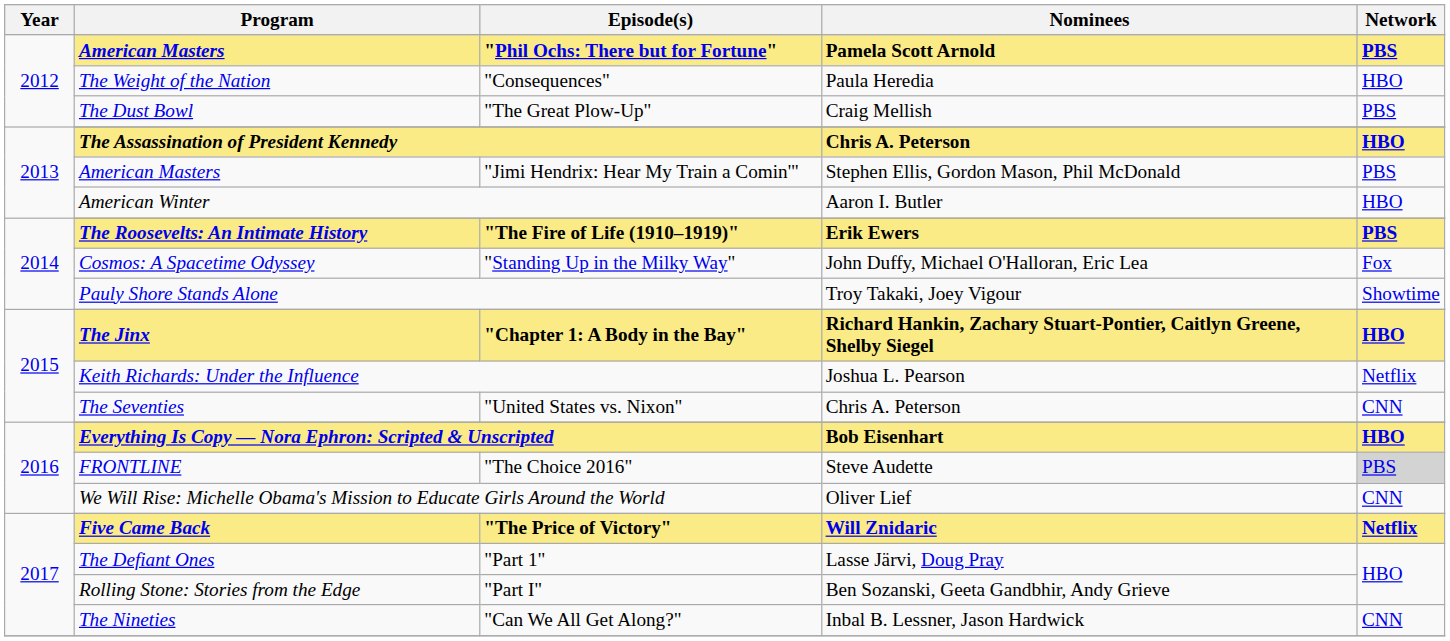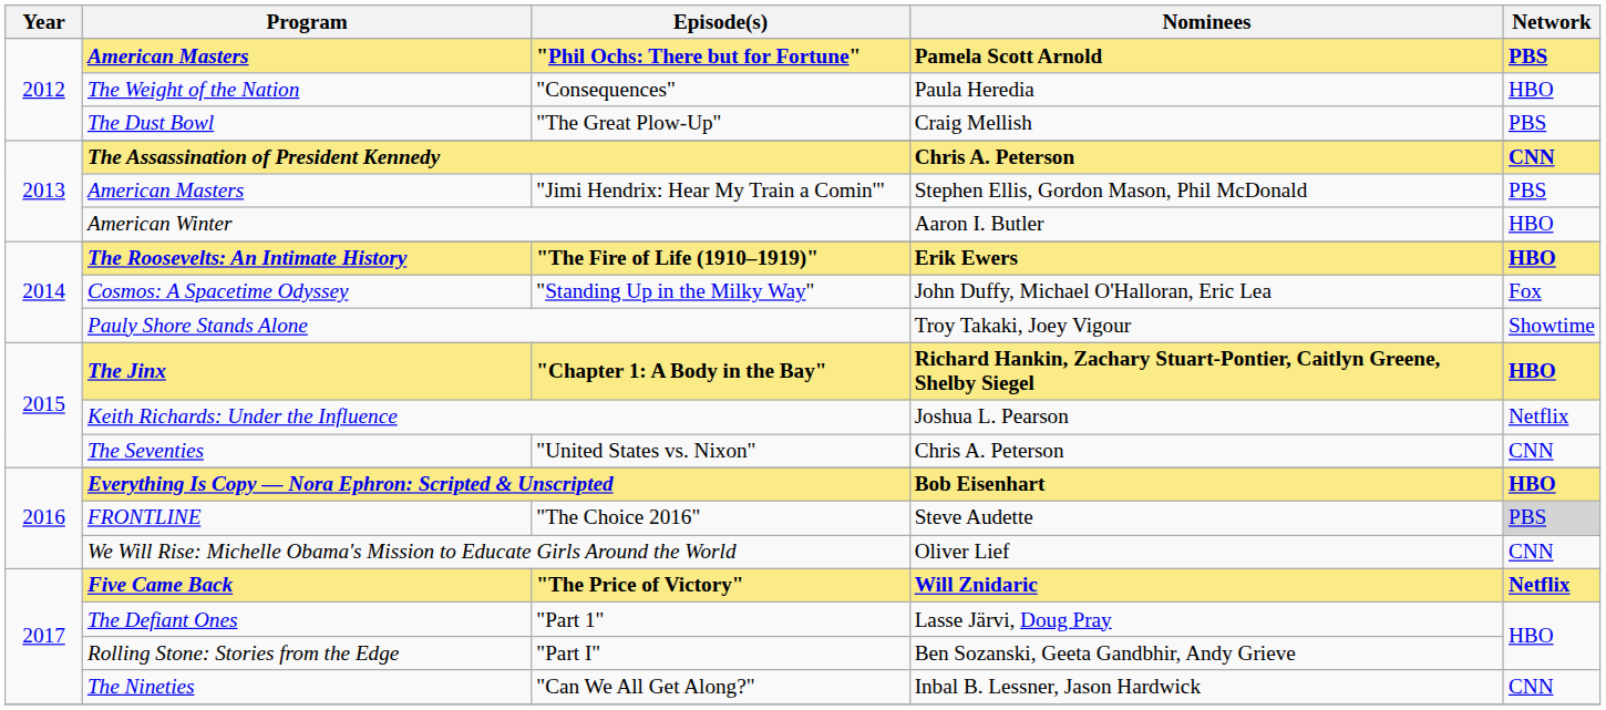 <table class="wikitable" style="width:95%">
 <tr bgcolor="#bebebe">
 <th width="5%">Year</th>
 <th width="30%">Program</th>
 <th width="25%">Episode(s)</th>
 <th width="40%">Nominees</th>
 <th width="10%">Network</th>
 </tr>
 <tr>
 <td rowspan=4 style="text-align:center"><a href='#'>2012</a><br></td>
 </tr>
 <tr style="background:#FAEB86">
 <td><strong><em><a href='#'>American Masters</a></em></strong></td>
 <td><strong>"<a href='#'>Phil Ochs: There but for Fortune</a>"</strong></td>
 <td><strong>Pamela Scott Arnold</strong></td>
 <td><strong><a href='#'>PBS</a></strong></td>
 </tr>
 <tr>
 <td><em><a href='#'>The Weight of the Nation</a></em></td>
 <td>"Consequences"</td>
 <td>Paula Heredia</td>
 <td><a href='#'>HBO</a></td>
 </tr>
 <tr>
 <td><em><a href='#'>The Dust Bowl</a></em></td>
 <td>"The Great Plow-Up"</td>
 <td>Craig Mellish</td>
 <td><a href='#'>PBS</a></td>
 </tr>
 <tr>
 <td rowspan=4 style="text-align:center"><a href='#'>2013</a><br></td>
 </tr>
 <tr style="background:#FAEB86">
 <td colspan="2"><strong><em>The Assassination of President Kennedy</em></strong></td>
 <td><strong>Chris A. Peterson</strong></td>
-<td><strong><a href='#'>HBO</a></strong></td>
+<td><strong><a href='#'>CNN</a></strong></td>
 </tr>
 <tr>
 <td><em><a href='#'>American Masters</a></em></td>
 <td>"Jimi Hendrix: Hear My Train a Comin'"</td>
 <td>Stephen Ellis, Gordon Mason, Phil McDonald</td>
 <td><a href='#'>PBS</a></td>
 </tr>
 <tr>
 <td colspan="2"><em>American Winter</em></td>
 <td>Aaron I. Butler</td>
 <td><a href='#'>HBO</a></td>
 </tr>
 <tr>
 <td rowspan=4 style="text-align:center"><a href='#'>2014</a><br></td>
 </tr>
 <tr style="background:#FAEB86">
 <td><strong><em><a href='#'>The Roosevelts: An Intimate History</a></em></strong></td>
 <td><strong>"The Fire of Life (1910–1919)"</strong></td>
 <td><strong>Erik Ewers</strong></td>
-<td><strong><a href='#'>PBS</a></strong></td>
+<td><strong><a href='#'>HBO</a></strong></td>
 </tr>
 <tr>
 <td><em><a href='#'>Cosmos: A Spacetime Odyssey</a></em></td>
 <td>"<a href='#'>Standing Up in the Milky Way</a>"</td>
 <td>John Duffy, Michael O'Halloran, Eric Lea</td>
 <td><a href='#'>Fox</a></td>
 </tr>
 <tr>
 <td colspan="2"><em><a href='#'>Pauly Shore Stands Alone</a></em></td>
 <td>Troy Takaki, Joey Vigour</td>
 <td><a href='#'>Showtime</a></td>
 </tr>
 <tr>
 <td rowspan=4 style="text-align:center"><a href='#'>2015</a><br></td>
 </tr>
 <tr style="background:#FAEB86">
 <td><strong><em><a href='#'>The Jinx</a></em></strong></td>
 <td><strong>"Chapter 1: A Body in the Bay"</strong></td>
 <td><strong>Richard Hankin, Zachary Stuart-Pontier, Caitlyn Greene, Shelby Siegel</strong></td>
 <td><strong><a href='#'>HBO</a></strong></td>
 </tr>
 <tr>
 <td colspan="2"><em><a href='#'>Keith Richards: Under the Influence</a></em></td>
 <td>Joshua L. Pearson</td>
 <td><a href='#'>Netflix</a></td>
 </tr>
 <tr>
 <td><em><a href='#'>The Seventies</a></em></td>
 <td>"United States vs. Nixon"</td>
 <td>Chris A. Peterson</td>
 <td><a href='#'>CNN</a></td>
 </tr>
 <tr>
 <td rowspan=4 style="text-align:center"><a href='#'>2016</a><br></td>
 </tr>
 <tr style="background:#FAEB86">
 <td colspan="2"><strong><em><a href='#'>Everything Is Copy — Nora Ephron: Scripted & Unscripted</a></em></strong></td>
 <td><strong>Bob Eisenhart</strong></td>
 <td><strong><a href='#'>HBO</a></strong></td>
 </tr>
 <tr>
 <td><em><a href='#'>FRONTLINE</a></em></td>
 <td>"The Choice 2016"</td>
 <td>Steve Audette</td>
 <td style="background: lightgrey;"><a href='#'>PBS</a></td>
 </tr>
 <tr>
 <td colspan="2"><em>We Will Rise: Michelle Obama's Mission to Educate Girls Around the World</em></td>
 <td>Oliver Lief</td>
 <td><a href='#'>CNN</a></td>
 </tr>
 <tr>
 <td rowspan=5 style="text-align:center"><a href='#'>2017</a><br></td>
 </tr>
 <tr style="background:#FAEB86">
 <td><strong><em><a href='#'>Five Came Back</a></em></strong></td>
 <td><strong>"The Price of Victory"</strong></td>
 <td><strong><a href='#'>Will Znidaric</a></strong></td>
 <td><strong><a href='#'>Netflix</a></strong></td>
 </tr>
 <tr>
 <td><em><a href='#'>The Defiant Ones</a></em></td>
 <td>"Part 1"</td>
 <td>Lasse Järvi, <a href='#'>Doug Pray</a></td>
 <td rowspan="2"><a href='#'>HBO</a></td>
 </tr>
 <tr>
 <td><em>Rolling Stone: Stories from the Edge</em></td>
 <td>"Part I"</td>
 <td>Ben Sozanski, Geeta Gandbhir, Andy Grieve</td>
 </tr>
 <tr>
 <td><em><a href='#'>The Nineties</a></em></td>
 <td>"Can We All Get Along?"</td>
 <td>Inbal B. Lessner, Jason Hardwick</td>
 <td><a href='#'>CNN</a></td>
 </tr>
 <tr>
 </tr>
 </table>
